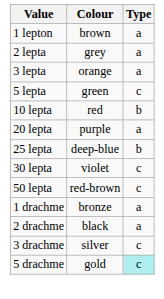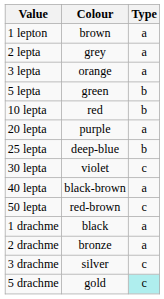 <table class="wikitable" style="margin:1em auto;">
 <tr>
 <th style="text-align:center;">Value</th>
 <th style="text-align:center;">Colour</th>
 <th style="text-align:center;">Type</th>
 </tr>
 <tr>
 <td>1 lepton</td>
 <td style="text-align:center;">brown</td>
 <td style="text-align:center;">a</td>
 </tr>
 <tr>
 <td>2 lepta</td>
 <td style="text-align:center;">grey</td>
 <td style="text-align:center;">a</td>
 </tr>
 <tr>
 <td>3 lepta</td>
 <td style="text-align:center;">orange</td>
 <td style="text-align:center;">a</td>
 </tr>
 <tr>
 <td>5 lepta</td>
 <td style="text-align:center;">green</td>
-<td style="text-align:center;">c</td>
+<td style="text-align:center;">b</td>
 </tr>
 <tr>
 <td>10 lepta</td>
 <td style="text-align:center;">red</td>
 <td style="text-align:center;">b</td>
 </tr>
 <tr>
 <td>20 lepta</td>
 <td style="text-align:center;">purple</td>
 <td style="text-align:center;">a</td>
 </tr>
 <tr>
 <td>25 lepta</td>
 <td style="text-align:center;">deep-blue</td>
 <td style="text-align:center;">b</td>
 </tr>
 <tr>
 <td>30 lepta</td>
 <td style="text-align:center;">violet</td>
 <td style="text-align:center;">c</td>
 </tr>
 <tr>
+<td>40 lepta</td>
+<td style="text-align:center;">black-brown</td>
+<td style="text-align:center;">a</td>
+</tr>
+<tr>
 <td>50 lepta</td>
 <td style="text-align:center;">red-brown</td>
 <td style="text-align:center;">c</td>
 </tr>
 <tr>
 <td>1 drachme</td>
-<td style="text-align:center;">bronze</td>
+<td style="text-align:center;">black</td>
 <td style="text-align:center;">a</td>
 </tr>
 <tr>
 <td>2 drachme</td>
-<td style="text-align:center;">black</td>
+<td style="text-align:center;">bronze</td>
 <td style="text-align:center;">a</td>
 </tr>
 <tr>
 <td>3 drachme</td>
 <td style="text-align:center;">silver</td>
 <td style="text-align:center;">c</td>
 </tr>
 <tr>
 <td>5 drachme</td>
 <td style="text-align:center;">gold</td>
 <td style="background: paleturquoise; text-align:center;">c</td>
 </tr>
 </table>
